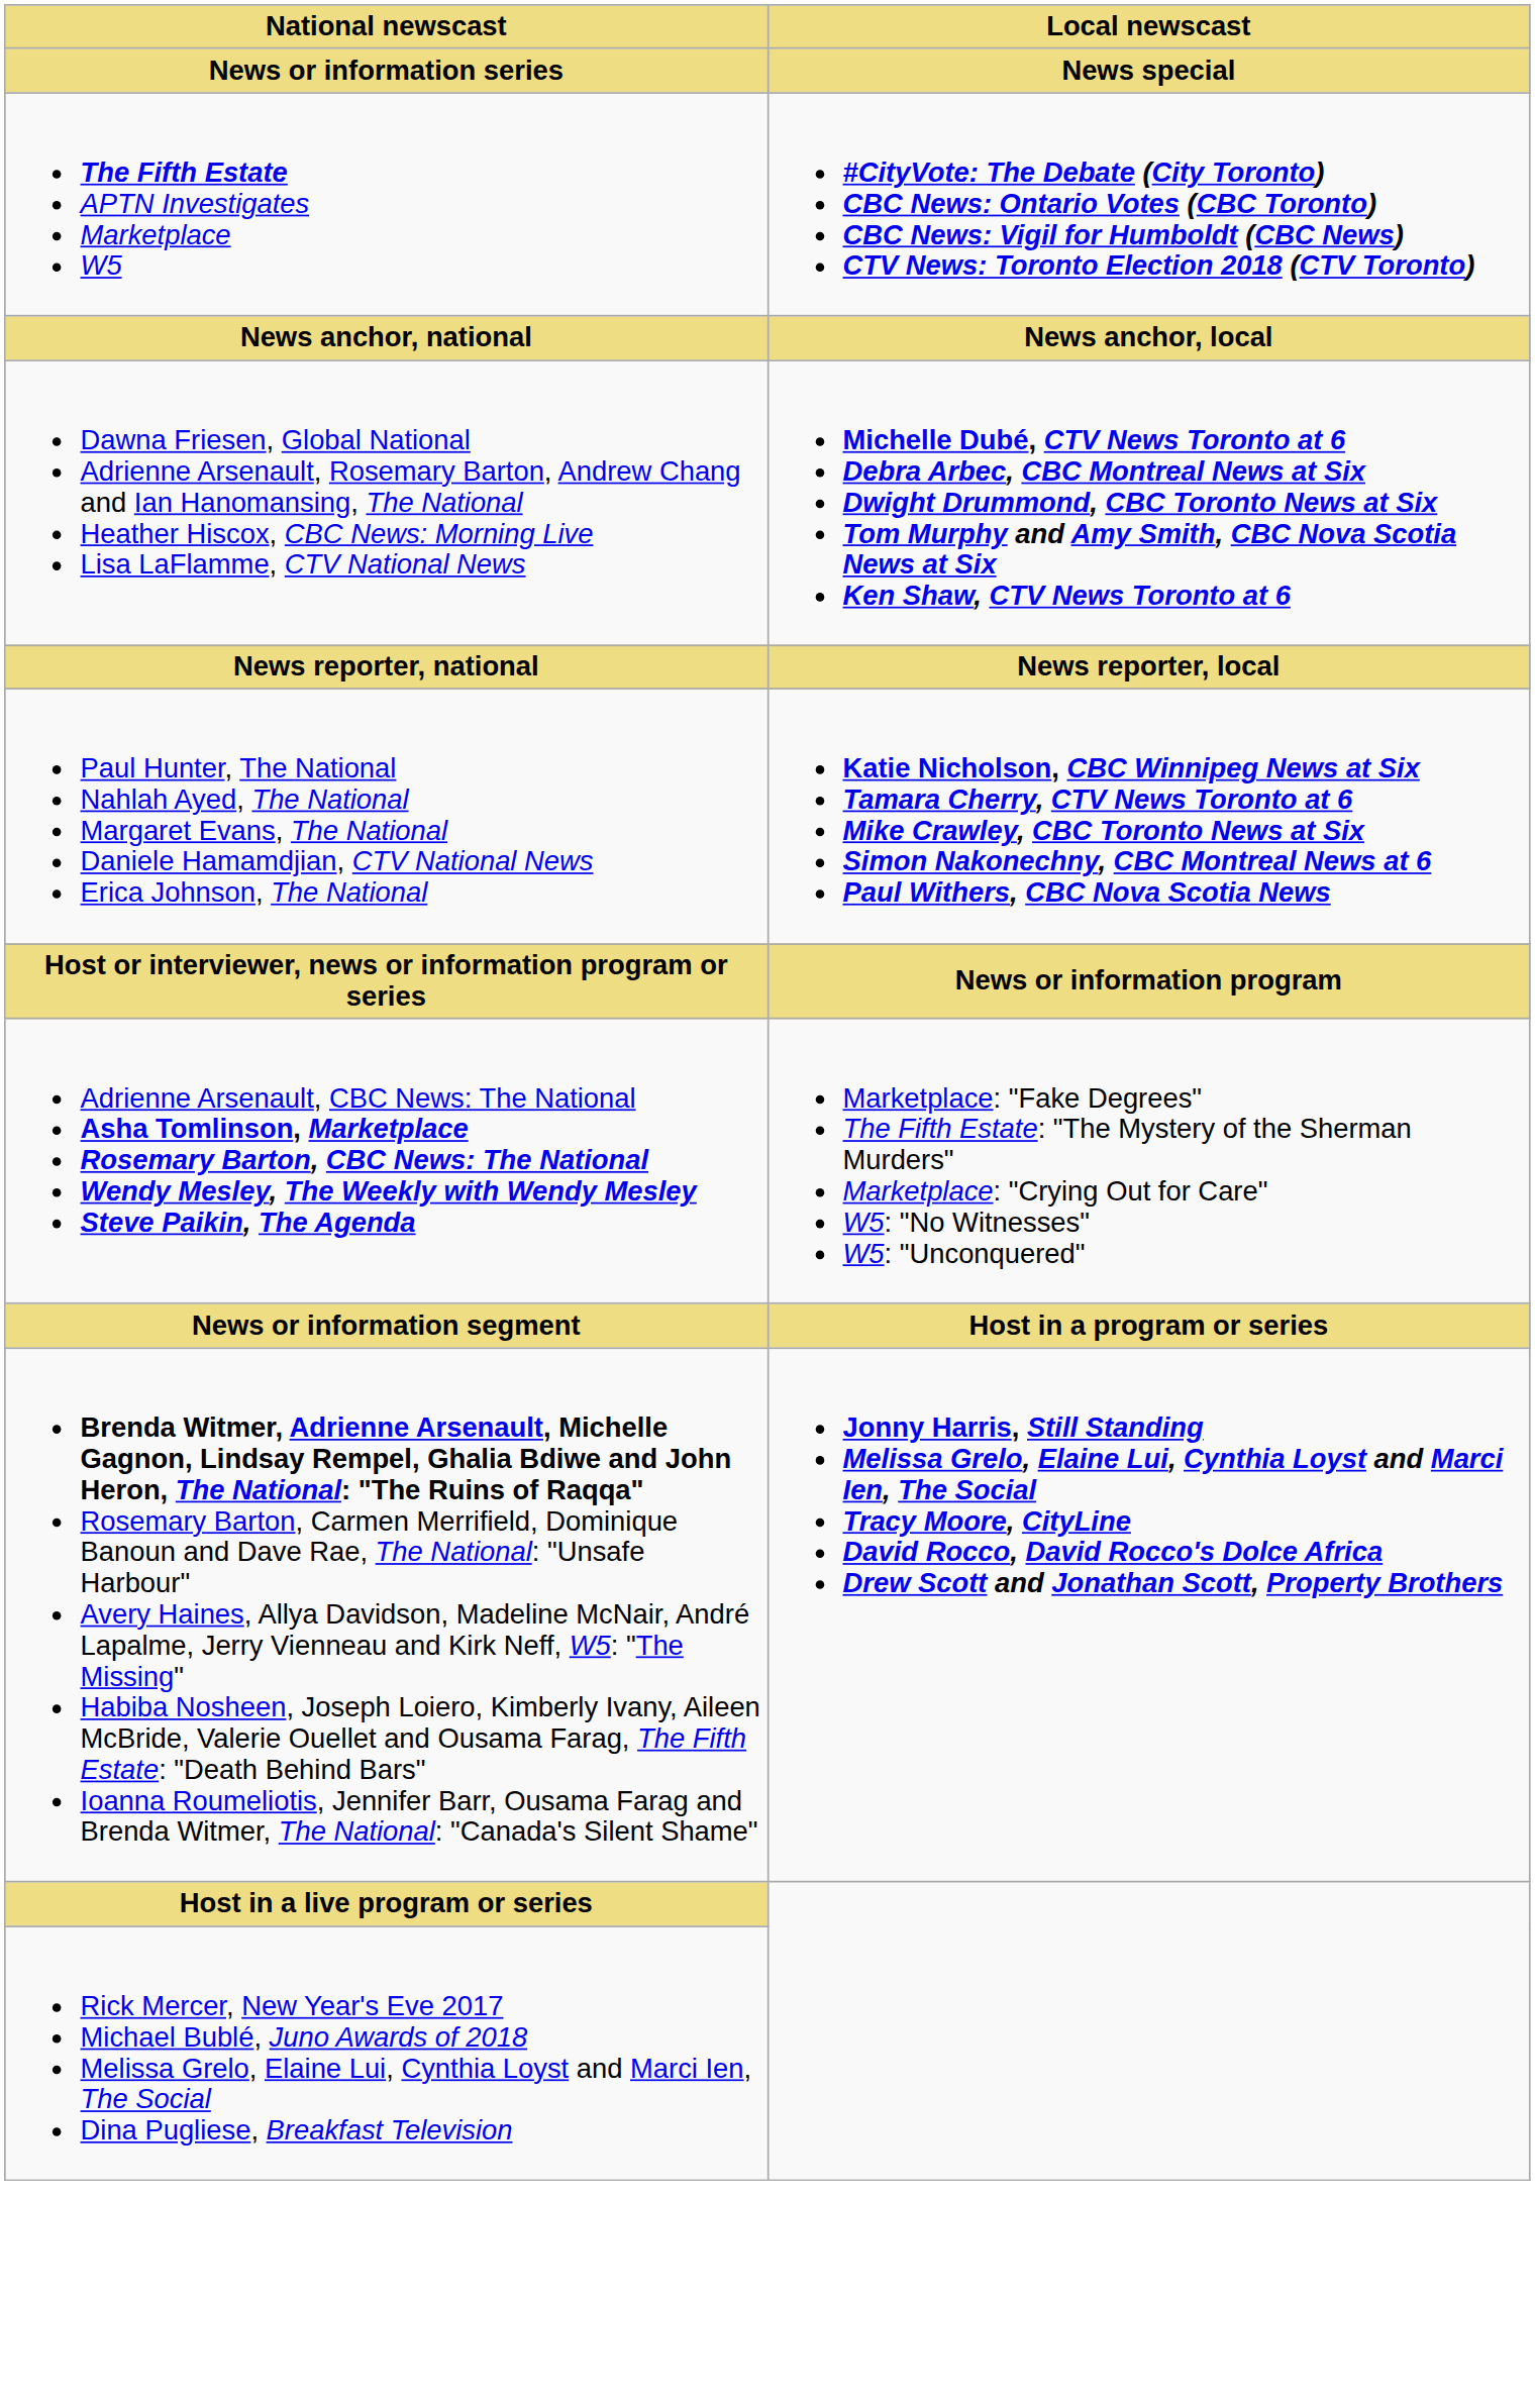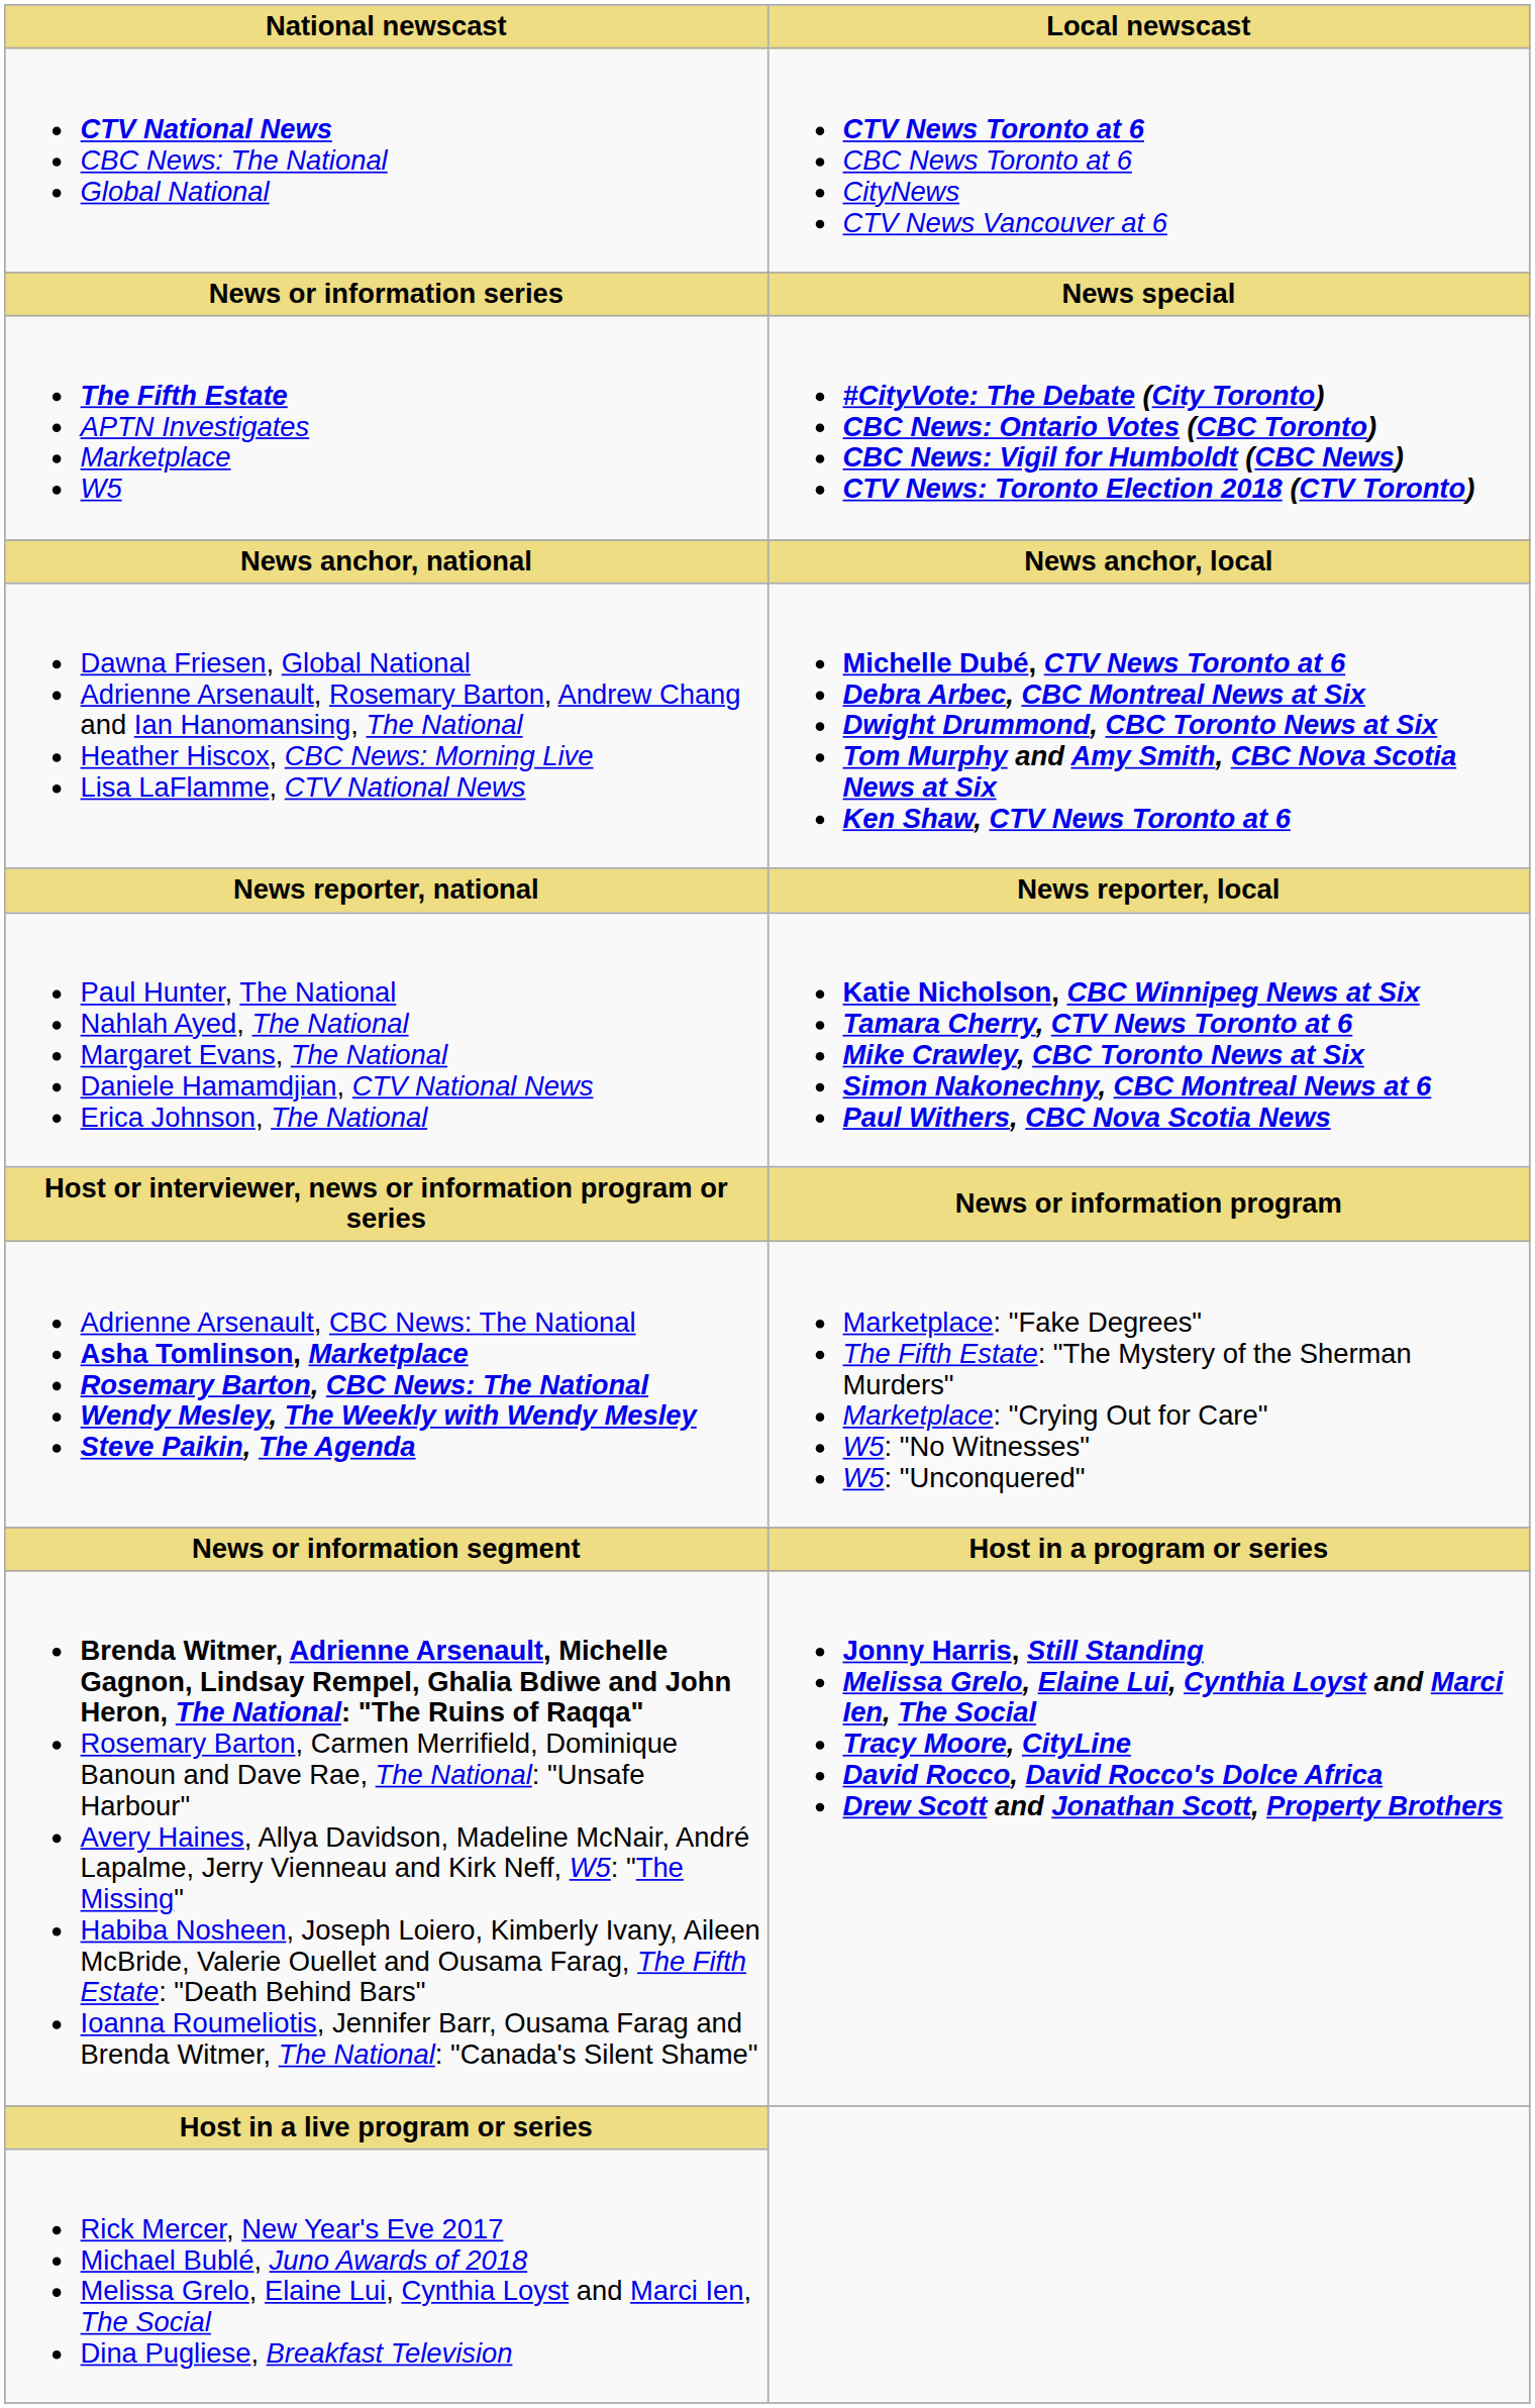 <table class=wikitable width="100%">
 <tr>
 <th style="background:#EEDD82; width:50%">National newscast</th>
 <th style="background:#EEDD82; width:50%">Local newscast</th>
+</tr>
+<tr>
+<td valign="top"><br><ul><li> <strong><em><a href='#'>CTV National News</a></em></strong></li><li><em><a href='#'>CBC News: The National</a></em></li><li><em><a href='#'>Global National</a></em></li></ul></td>
+<td valign="top"><br><ul><li> <strong><em><a href='#'>CTV News Toronto at 6</a></em></strong></li><li><em><a href='#'>CBC News Toronto at 6</a></em></li><li><em><a href='#'>CityNews</a></em></li><li><em><a href='#'>CTV News Vancouver at 6</a></em></li></ul></td>
 </tr>
 <tr>
 <th style="background:#EEDD82; width:50%">News or information series</th>
 <th style="background:#EEDD82; width:50%">News special</th>
 </tr>
 <tr>
 <td valign="top"><br><ul><li> <strong><em><a href='#'>The Fifth Estate</a></em></strong></li><li><em><a href='#'>APTN Investigates</a></em></li><li><em><a href='#'>Marketplace</a></em></li><li><em><a href='#'>W5</a></em></li></ul></td>
 <td valign="top"><br><ul><li> <strong><em><a href='#'>#CityVote: The Debate</a><em> (<a href='#'>City Toronto</a>)<strong></li><li></em><a href='#'>CBC News: Ontario Votes</a><em> (<a href='#'>CBC Toronto</a>)</li><li></em><a href='#'>CBC News: Vigil for Humboldt</a><em> (<a href='#'>CBC News</a>)</li><li></em><a href='#'>CTV News: Toronto Election 2018</a><em> (<a href='#'>CTV Toronto</a>)</li></ul></td>
 </tr>
 <tr>
 <th style="background:#EEDD82; width:50%">News anchor, national</th>
 <th style="background:#EEDD82; width:50%">News anchor, local</th>
 </tr>
 <tr>
 <td valign="top"><br><ul><li> </strong><a href='#'>Dawna Friesen</a>, </em><a href='#'>Global National</a></em></strong></li><li><a href='#'>Adrienne Arsenault</a>, <a href='#'>Rosemary Barton</a>, <a href='#'>Andrew Chang</a> and <a href='#'>Ian Hanomansing</a>, <em><a href='#'>The National</a></em></li><li><a href='#'>Heather Hiscox</a>, <em><a href='#'>CBC News: Morning Live</a></em></li><li><a href='#'>Lisa LaFlamme</a>, <em><a href='#'>CTV National News</a></em></li></ul></td>
 <td valign="top"><br><ul><li> <strong><a href='#'>Michelle Dubé</a>, <em><a href='#'>CTV News Toronto at 6</a><strong><em></li><li><a href='#'>Debra Arbec</a>, </em><a href='#'>CBC Montreal News at Six</a><em></li><li><a href='#'>Dwight Drummond</a>, </em><a href='#'>CBC Toronto News at Six</a><em></li><li><a href='#'>Tom Murphy</a> and <a href='#'>Amy Smith</a>, </em><a href='#'>CBC Nova Scotia News at Six</a><em></li><li><a href='#'>Ken Shaw</a>, </em><a href='#'>CTV News Toronto at 6</a><em></li></ul></td>
 </tr>
 <tr>
 <th style="background:#EEDD82; width:50%">News reporter, national</th>
 <th style="background:#EEDD82; width:50%">News reporter, local</th>
 </tr>
 <tr>
 <td valign="top"><br><ul><li> </strong><a href='#'>Paul Hunter</a>, </em><a href='#'>The National</a></em></strong></li><li><a href='#'>Nahlah Ayed</a>, <em><a href='#'>The National</a></em></li><li><a href='#'>Margaret Evans</a>, <em><a href='#'>The National</a></em></li><li><a href='#'>Daniele Hamamdjian</a>, <em><a href='#'>CTV National News</a></em></li><li><a href='#'>Erica Johnson</a>, <em><a href='#'>The National</a></em></li></ul></td>
 <td valign="top"><br><ul><li> <strong><a href='#'>Katie Nicholson</a>, <em><a href='#'>CBC Winnipeg News at Six</a><strong><em></li><li><a href='#'>Tamara Cherry</a>, </em><a href='#'>CTV News Toronto at 6</a><em></li><li><a href='#'>Mike Crawley</a>, </em><a href='#'>CBC Toronto News at Six</a><em></li><li><a href='#'>Simon Nakonechny</a>, </em><a href='#'>CBC Montreal News at 6</a><em></li><li><a href='#'>Paul Withers</a>, </em><a href='#'>CBC Nova Scotia News</a><em></li></ul></td>
 </tr>
 <tr>
 <th style="background:#EEDD82; width:50%">Host or interviewer, news or information program or series</th>
 <th style="background:#EEDD82; width:50%">News or information program</th>
 </tr>
 <tr>
 <td valign="top"><br><ul><li> </strong><a href='#'>Adrienne Arsenault</a>, </em><a href='#'>CBC News: The National</a></em></strong></li><li> <strong><a href='#'>Asha Tomlinson</a>, <em><a href='#'>Marketplace</a><strong><em></li><li><a href='#'>Rosemary Barton</a>, </em><a href='#'>CBC News: The National</a><em></li><li><a href='#'>Wendy Mesley</a>, </em><a href='#'>The Weekly with Wendy Mesley</a><em></li><li><a href='#'>Steve Paikin</a>, </em><a href='#'>The Agenda</a><em></li></ul></td>
 <td valign="top"><br><ul><li> </em></strong><a href='#'>Marketplace</a></em>: "Fake Degrees"</strong></li><li><em><a href='#'>The Fifth Estate</a></em>: "The Mystery of the Sherman Murders"</li><li><em><a href='#'>Marketplace</a></em>: "Crying Out for Care"</li><li><em><a href='#'>W5</a></em>: "No Witnesses"</li><li><em><a href='#'>W5</a></em>: "Unconquered"</li></ul></td>
 </tr>
 <tr>
 <th style="background:#EEDD82; width:50%">News or information segment</th>
 <th style="background:#EEDD82; width:50%">Host in a program or series</th>
 </tr>
 <tr>
 <td valign="top"><br><ul><li> <strong>Brenda Witmer, <a href='#'>Adrienne Arsenault</a>, Michelle Gagnon, Lindsay Rempel, Ghalia Bdiwe and John Heron, <em><a href='#'>The National</a></em>: "The Ruins of Raqqa"</strong></li><li><a href='#'>Rosemary Barton</a>, Carmen Merrifield, Dominique Banoun and Dave Rae, <em><a href='#'>The National</a></em>: "Unsafe Harbour"</li><li><a href='#'>Avery Haines</a>, Allya Davidson, Madeline McNair, André Lapalme, Jerry Vienneau and Kirk Neff, <em><a href='#'>W5</a></em>: "<a href='#'>The Missing</a>"</li><li><a href='#'>Habiba Nosheen</a>, Joseph Loiero, Kimberly Ivany, Aileen McBride, Valerie Ouellet and Ousama Farag, <em><a href='#'>The Fifth Estate</a></em>: "Death Behind Bars"</li><li><a href='#'>Ioanna Roumeliotis</a>, Jennifer Barr, Ousama Farag and Brenda Witmer, <em><a href='#'>The National</a></em>: "Canada's Silent Shame"</li></ul></td>
 <td valign="top"><br><ul><li> <strong><a href='#'>Jonny Harris</a>, <em><a href='#'>Still Standing</a><strong><em></li><li><a href='#'>Melissa Grelo</a>, <a href='#'>Elaine Lui</a>, <a href='#'>Cynthia Loyst</a> and <a href='#'>Marci Ien</a>, </em><a href='#'>The Social</a><em></li><li><a href='#'>Tracy Moore</a>, </em><a href='#'>CityLine</a><em></li><li><a href='#'>David Rocco</a>, </em><a href='#'>David Rocco's Dolce Africa</a><em></li><li><a href='#'>Drew Scott</a> and <a href='#'>Jonathan Scott</a>, </em><a href='#'>Property Brothers</a><em></li></ul></td>
 </tr>
 <tr>
 <th style="background:#EEDD82; width:50%">Host in a live program or series</th>
 </tr>
 <tr>
 <td valign="top"><br><ul><li> </strong><a href='#'>Rick Mercer</a>, </em><a href='#'>New Year's Eve 2017</a></em></strong></li><li><a href='#'>Michael Bublé</a>, <em><a href='#'>Juno Awards of 2018</a></em></li><li><a href='#'>Melissa Grelo</a>, <a href='#'>Elaine Lui</a>, <a href='#'>Cynthia Loyst</a> and <a href='#'>Marci Ien</a>, <em><a href='#'>The Social</a></em></li><li><a href='#'>Dina Pugliese</a>, <em><a href='#'>Breakfast Television</a></em></li></ul></td>
 </tr>
 </table>
